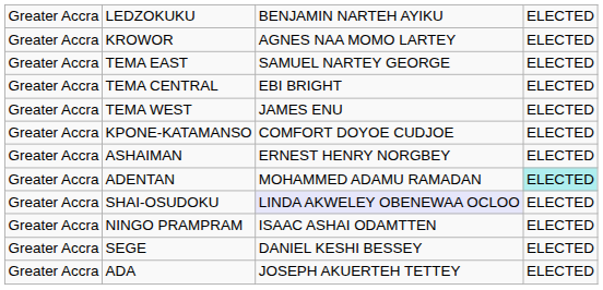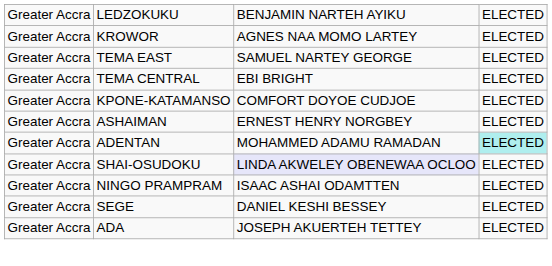 <table class="wikitable">
 <tr>
 <td>Greater Accra</td>
 <td>LEDZOKUKU</td>
 <td>BENJAMIN NARTEH AYIKU</td>
 <td>ELECTED</td>
 </tr>
 <tr>
 <td>Greater Accra</td>
 <td>KROWOR</td>
 <td>AGNES NAA MOMO LARTEY</td>
 <td>ELECTED</td>
 </tr>
 <tr>
 <td>Greater Accra</td>
 <td>TEMA EAST</td>
 <td>SAMUEL NARTEY GEORGE</td>
 <td>ELECTED</td>
 </tr>
 <tr>
 <td>Greater Accra</td>
 <td>TEMA CENTRAL</td>
 <td>EBI BRIGHT</td>
-<td>ELECTED</td>
-</tr>
-<tr>
-<td>Greater Accra</td>
-<td>TEMA WEST</td>
-<td>JAMES ENU</td>
 <td>ELECTED</td>
 </tr>
 <tr>
 <td>Greater Accra</td>
 <td>KPONE-KATAMANSO</td>
 <td>COMFORT DOYOE CUDJOE</td>
 <td>ELECTED</td>
 </tr>
 <tr>
 <td>Greater Accra</td>
 <td>ASHAIMAN</td>
 <td>ERNEST HENRY NORGBEY</td>
 <td>ELECTED</td>
 </tr>
 <tr>
 <td>Greater Accra</td>
 <td>ADENTAN</td>
 <td>MOHAMMED ADAMU RAMADAN</td>
 <td style="background: paleturquoise;">ELECTED</td>
 </tr>
 <tr>
 <td>Greater Accra</td>
 <td>SHAI-OSUDOKU</td>
 <td style="background: lavender;">LINDA AKWELEY OBENEWAA OCLOO</td>
 <td>ELECTED</td>
 </tr>
 <tr>
 <td>Greater Accra</td>
 <td>NINGO PRAMPRAM</td>
 <td>ISAAC ASHAI ODAMTTEN</td>
 <td>ELECTED</td>
 </tr>
 <tr>
 <td>Greater Accra</td>
 <td>SEGE</td>
 <td>DANIEL KESHI BESSEY</td>
 <td>ELECTED</td>
 </tr>
 <tr>
 <td>Greater Accra</td>
 <td>ADA</td>
 <td>JOSEPH AKUERTEH TETTEY</td>
 <td>ELECTED</td>
 </tr>
 </table>
